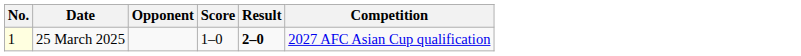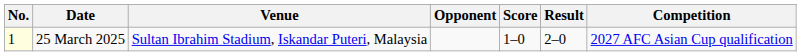 <table class="wikitable sortable">
 <tr>
 <th>No.</th>
 <th>Date</th>
+<th>Venue</th>
 <th>Opponent</th>
 <th>Score</th>
 <th>Result</th>
 <th>Competition</th>
 </tr>
 <tr>
 <td style="background: lightyellow;">1</td>
 <td>25 March 2025</td>
+<td><a href='#'>Sultan Ibrahim Stadium</a>, <a href='#'>Iskandar Puteri</a>, Malaysia</td>
 <td></td>
 <td>1–0</td>
-<td><strong>2–0</strong></td>
+<td>2–0</td>
 <td><a href='#'>2027 AFC Asian Cup qualification</a></td>
 </tr>
 </table>
